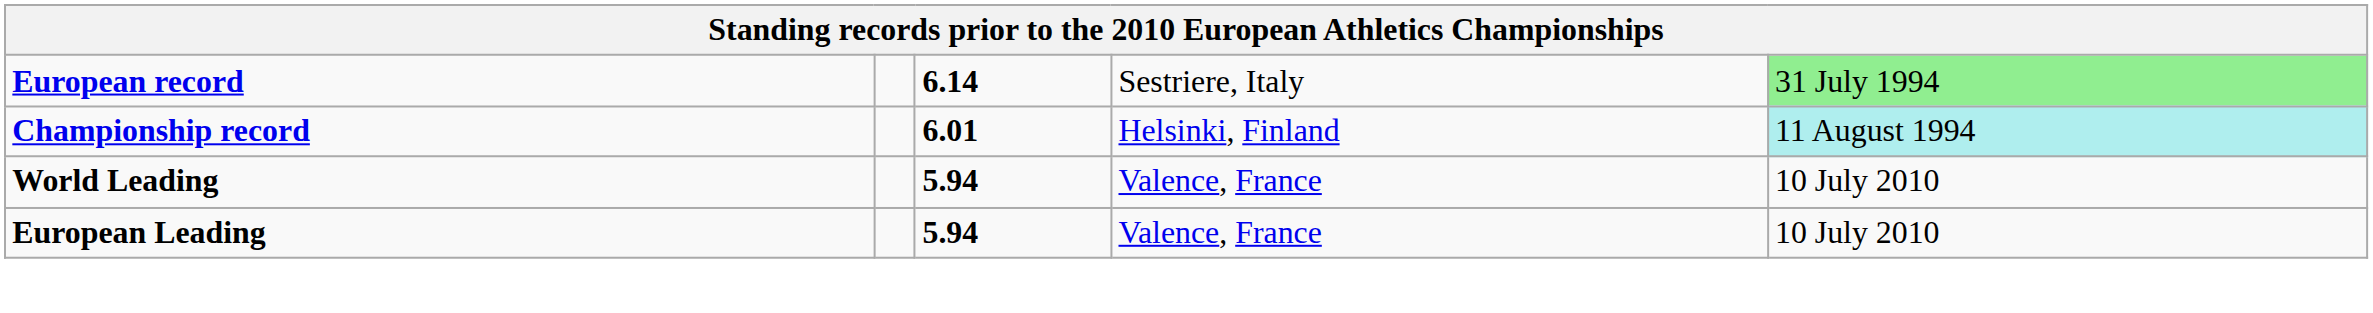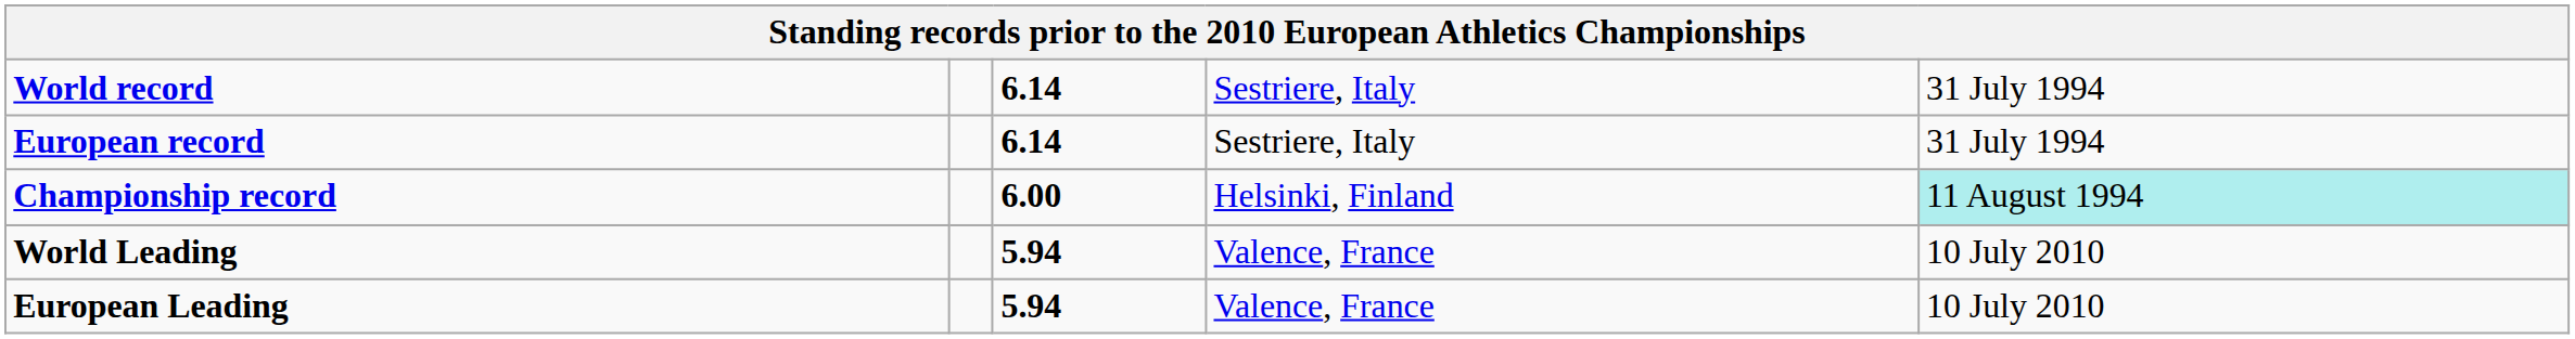 <table class="wikitable" width=75%>
 <tr>
 <th colspan="5">Standing records prior to the 2010 European Athletics Championships</th>
+</tr>
+<tr>
+<td><strong><a href='#'>World record</a></strong></td>
+<td></td>
+<td><strong>6.14</strong></td>
+<td><a href='#'>Sestriere</a>, <a href='#'>Italy</a></td>
+<td>31 July 1994</td>
 </tr>
 <tr>
 <td><strong><a href='#'>European record</a></strong></td>
 <td></td>
 <td><strong>6.14</strong></td>
 <td>Sestriere, Italy</td>
-<td style="background: lightgreen;">31 July 1994</td>
+<td>31 July 1994</td>
 </tr>
 <tr>
 <td><strong><a href='#'>Championship record</a></strong></td>
 <td></td>
-<td><strong>6.01</strong></td>
+<td><strong>6.00</strong></td>
 <td><a href='#'>Helsinki</a>, <a href='#'>Finland</a></td>
 <td style="background: paleturquoise;">11 August 1994</td>
 </tr>
 <tr>
 <td><strong>World Leading</strong></td>
 <td></td>
 <td><strong>5.94</strong></td>
 <td><a href='#'>Valence</a>, <a href='#'>France</a></td>
 <td>10 July 2010</td>
 </tr>
 <tr>
 <td><strong>European Leading</strong></td>
 <td></td>
 <td><strong>5.94</strong></td>
 <td><a href='#'>Valence</a>, <a href='#'>France</a></td>
 <td>10 July 2010</td>
 </tr>
 </table>
